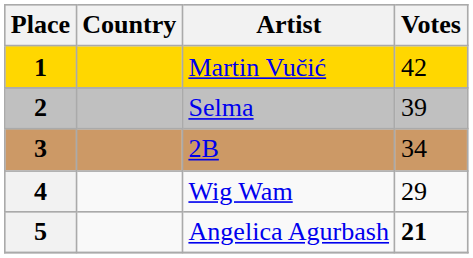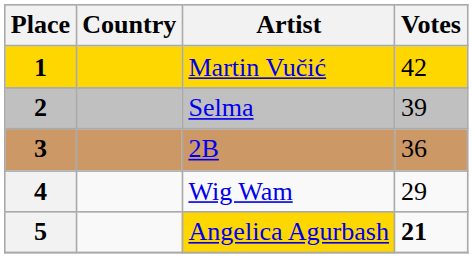 <table class="wikitable plainrowheaders">
 <tr>
 <th scope="col">Place</th>
 <th scope="col">Country</th>
 <th scope="col">Artist</th>
 <th scope="col">Votes</th>
 </tr>
 <tr style="background:gold;">
 <th scope="row" style="background:gold;">1</th>
 <td></td>
 <td><a href='#'>Martin Vučić</a></td>
 <td>42</td>
 </tr>
 <tr style="background:silver;">
 <th scope="row" style="background:silver;">2</th>
 <td></td>
 <td><a href='#'>Selma</a></td>
 <td>39</td>
 </tr>
 <tr style="background:#c96;">
 <th scope="row" style="background:#c96;">3</th>
 <td></td>
 <td><a href='#'>2B</a></td>
-<td>34</td>
+<td>36</td>
 </tr>
 <tr>
 <th scope="row">4</th>
 <td></td>
 <td><a href='#'>Wig Wam</a></td>
 <td>29</td>
 </tr>
 <tr>
 <th scope="row">5</th>
 <td></td>
-<td><a href='#'>Angelica Agurbash</a></td>
+<td style="background: gold;"><a href='#'>Angelica Agurbash</a></td>
 <td><strong>21</strong></td>
 </tr>
 <tr>
 </tr>
 </table>
